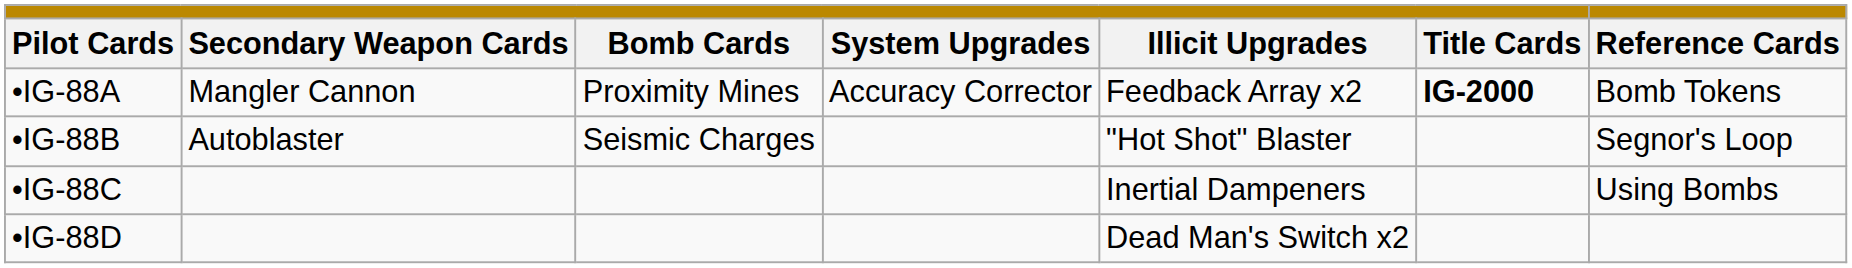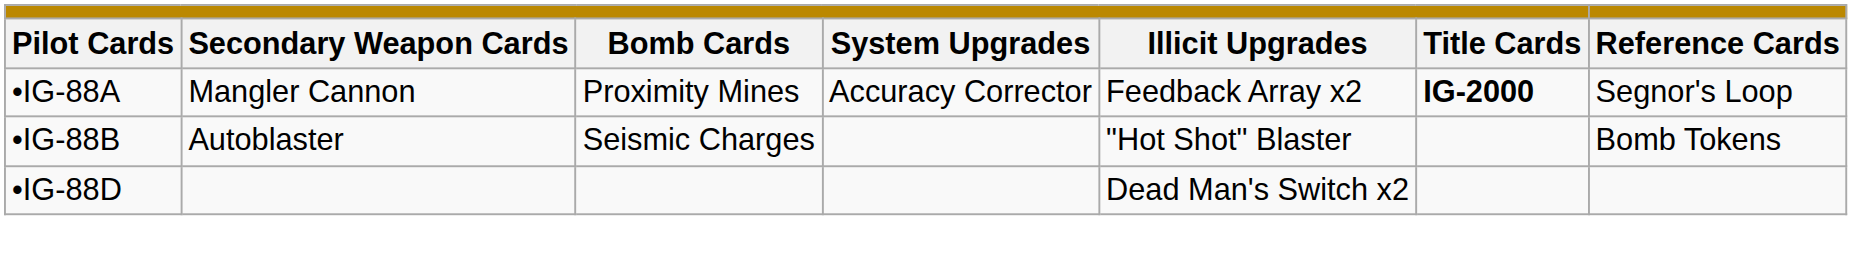 <table class="wikitable sortable">
 <tr style="background:#bb8800;">
 <td colspan="6"></td>
 <td></td>
 </tr>
 <tr style="background:#f0f0f0;">
 <th>Pilot Cards</th>
 <th>Secondary Weapon Cards</th>
 <th>Bomb Cards</th>
 <th>System Upgrades</th>
 <th>Illicit Upgrades</th>
 <th>Title Cards</th>
 <th>Reference Cards</th>
 </tr>
 <tr>
 <td>•IG-88A</td>
 <td>Mangler Cannon</td>
 <td>Proximity Mines</td>
 <td>Accuracy Corrector</td>
 <td>Feedback Array x2</td>
 <td><strong>IG-2000</strong></td>
-<td>Bomb Tokens</td>
+<td>Segnor's Loop</td>
 </tr>
 <tr>
 <td>•IG-88B</td>
 <td>Autoblaster</td>
 <td>Seismic Charges</td>
 <td></td>
 <td>"Hot Shot" Blaster</td>
 <td></td>
-<td>Segnor's Loop</td>
-</tr>
-<tr>
-<td>•IG-88C</td>
-<td></td>
-<td></td>
-<td></td>
-<td>Inertial Dampeners</td>
-<td></td>
-<td>Using Bombs</td>
+<td>Bomb Tokens</td>
 </tr>
 <tr>
 <td>•IG-88D</td>
 <td></td>
 <td></td>
 <td></td>
 <td>Dead Man's Switch x2</td>
 <td></td>
 <td></td>
 </tr>
 </table>
